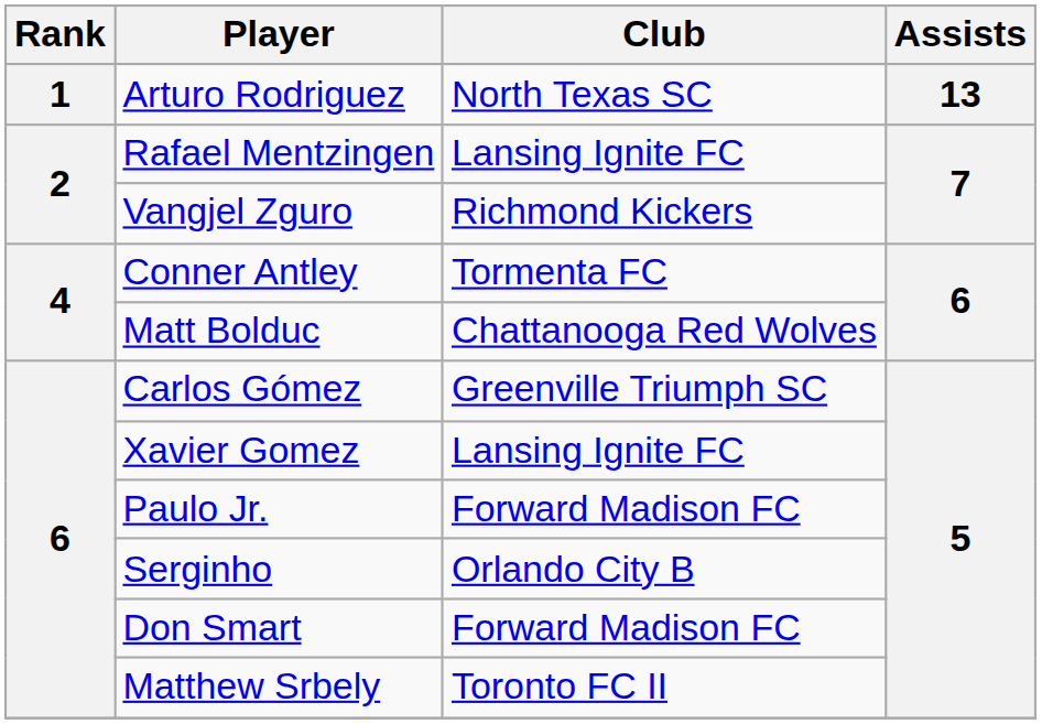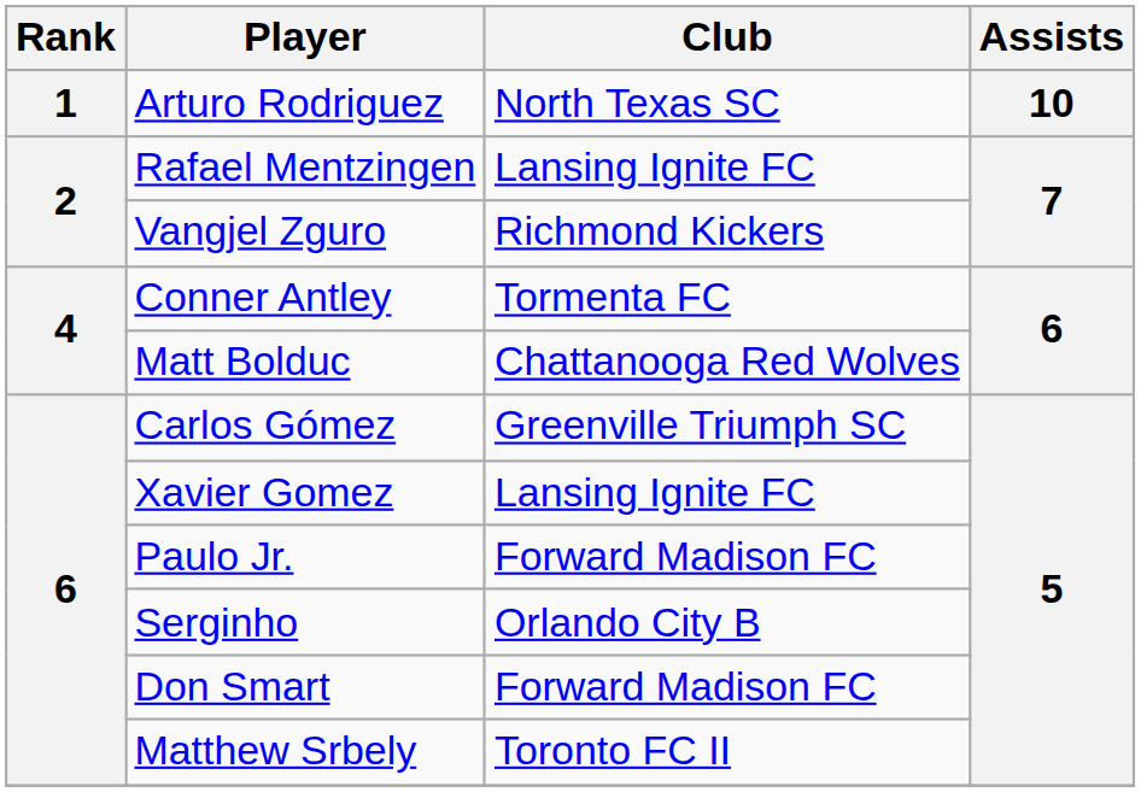 <table class="wikitable">
 <tr>
 <th>Rank</th>
 <th>Player</th>
 <th>Club</th>
 <th>Assists</th>
 </tr>
 <tr>
 <th>1</th>
 <td> <a href='#'>Arturo Rodriguez</a></td>
 <td><a href='#'>North Texas SC</a></td>
-<th>13</th>
+<th>10</th>
 </tr>
 <tr>
 <th rowspan=2>2</th>
 <td> <a href='#'>Rafael Mentzingen</a></td>
 <td><a href='#'>Lansing Ignite FC</a></td>
 <th rowspan=2>7</th>
 </tr>
 <tr>
 <td> <a href='#'>Vangjel Zguro</a></td>
 <td><a href='#'>Richmond Kickers</a></td>
 </tr>
 <tr>
 <th rowspan=2>4</th>
 <td> <a href='#'>Conner Antley</a></td>
 <td><a href='#'>Tormenta FC</a></td>
 <th rowspan=2>6</th>
 </tr>
 <tr>
 <td> <a href='#'>Matt Bolduc</a></td>
 <td><a href='#'>Chattanooga Red Wolves</a></td>
 </tr>
 <tr>
 <th rowspan=6>6</th>
 <td> <a href='#'>Carlos Gómez</a></td>
 <td><a href='#'>Greenville Triumph SC</a></td>
 <th rowspan=6>5</th>
 </tr>
 <tr>
 <td> <a href='#'>Xavier Gomez</a></td>
 <td><a href='#'>Lansing Ignite FC</a></td>
 </tr>
 <tr>
 <td> <a href='#'>Paulo Jr.</a></td>
 <td><a href='#'>Forward Madison FC</a></td>
 </tr>
 <tr>
 <td> <a href='#'>Serginho</a></td>
 <td><a href='#'>Orlando City B</a></td>
 </tr>
 <tr>
 <td> <a href='#'>Don Smart</a></td>
 <td><a href='#'>Forward Madison FC</a></td>
 </tr>
 <tr>
 <td> <a href='#'>Matthew Srbely</a></td>
 <td><a href='#'>Toronto FC II</a></td>
 </tr>
 <tr>
 </tr>
 </table>
